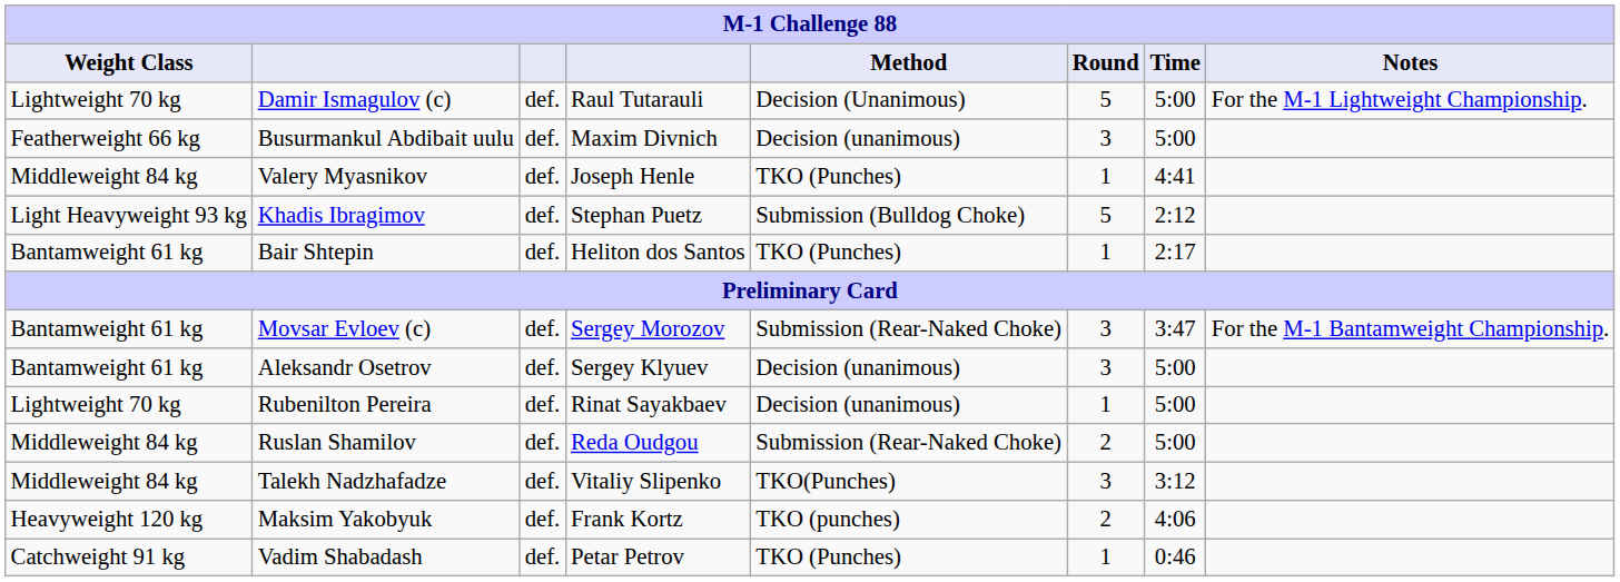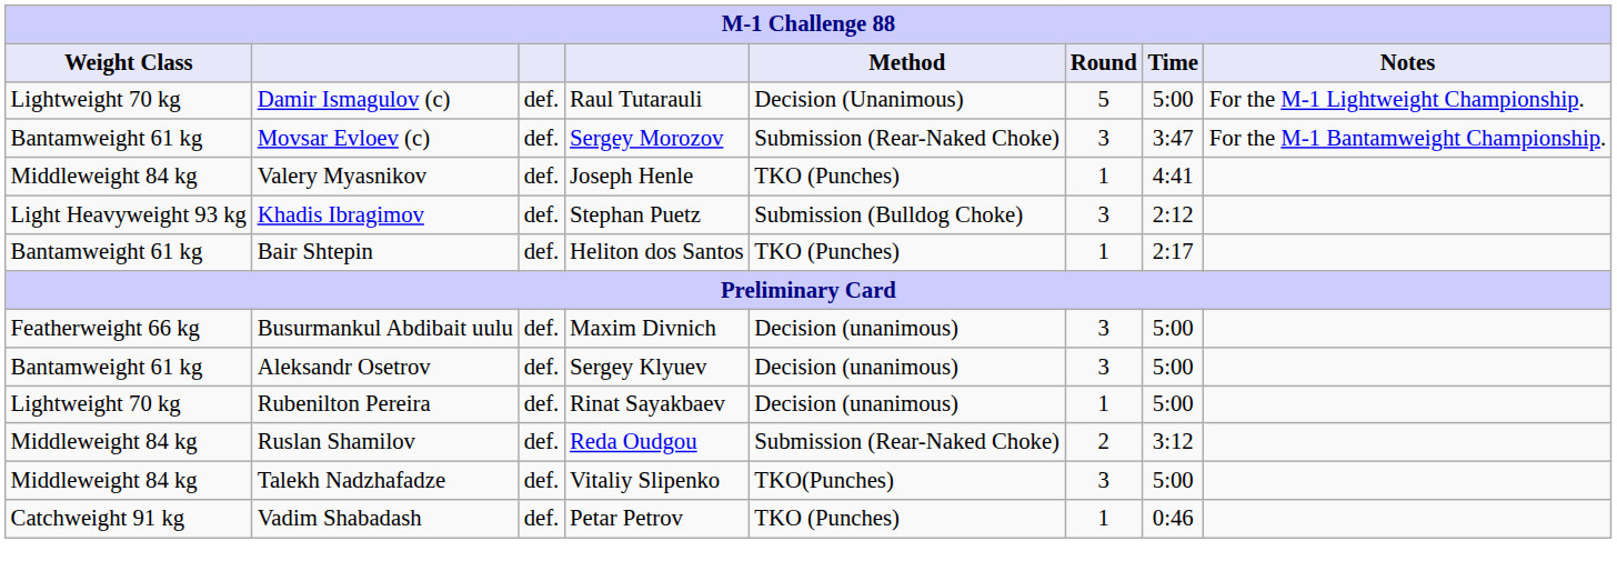 <table class="wikitable" style="font-size: 90%;">
 <tr>
 <th colspan="8" style="background-color: #ccf; color: #000080; text-align: center;"><strong>M-1 Challenge 88</strong></th>
 </tr>
 <tr>
 <th colspan="1" style="background-color: #E6E8FA; color: #000000; text-align: center;">Weight Class</th>
 <th colspan="1" style="background-color: #E6E8FA; color: #000000; text-align: center;"></th>
 <th colspan="1" style="background-color: #E6E8FA; color: #000000; text-align: center;"></th>
 <th colspan="1" style="background-color: #E6E8FA; color: #000000; text-align: center;"></th>
 <th colspan="1" style="background-color: #E6E8FA; color: #000000; text-align: center;">Method</th>
 <th colspan="1" style="background-color: #E6E8FA; color: #000000; text-align: center;">Round</th>
 <th colspan="1" style="background-color: #E6E8FA; color: #000000; text-align: center;">Time</th>
 <th colspan="1" style="background-color: #E6E8FA; color: #000000; text-align: center;">Notes</th>
 </tr>
 <tr>
 <td>Lightweight 70 kg</td>
 <td> <a href='#'>Damir Ismagulov</a> (c)</td>
 <td>def.</td>
 <td> Raul Tutarauli</td>
 <td>Decision (Unanimous)</td>
 <td align=center>5</td>
 <td align=center>5:00</td>
 <td>For the <a href='#'>M-1 Lightweight Championship</a>.</td>
 </tr>
 <tr>
-<td>Featherweight 66 kg</td>
-<td> Busurmankul Abdibait uulu</td>
+<td>Bantamweight 61 kg</td>
+<td> <a href='#'>Movsar Evloev</a> (c)</td>
 <td>def.</td>
-<td> Maxim Divnich</td>
-<td>Decision (unanimous)</td>
+<td> <a href='#'>Sergey Morozov</a></td>
+<td>Submission (Rear-Naked Choke)</td>
 <td align=center>3</td>
-<td align=center>5:00</td>
-<td></td>
+<td align=center>3:47</td>
+<td>For the <a href='#'>M-1 Bantamweight Championship</a>.</td>
 </tr>
 <tr>
 <td>Middleweight 84 kg</td>
 <td> Valery Myasnikov</td>
 <td>def.</td>
 <td> Joseph Henle</td>
 <td>TKO (Punches)</td>
 <td align=center>1</td>
 <td align=center>4:41</td>
 <td></td>
 </tr>
 <tr>
 <td>Light Heavyweight 93 kg</td>
 <td> <a href='#'>Khadis Ibragimov</a></td>
 <td>def.</td>
 <td> Stephan Puetz</td>
 <td>Submission (Bulldog Choke)</td>
-<td align=center>5</td>
+<td align=center>3</td>
 <td align=center>2:12</td>
 <td></td>
 </tr>
 <tr>
 <td>Bantamweight 61 kg</td>
 <td> Bair Shtepin</td>
 <td>def.</td>
 <td> Heliton dos Santos</td>
 <td>TKO (Punches)</td>
 <td align=center>1</td>
 <td align=center>2:17</td>
 <td></td>
 </tr>
 <tr>
 <th colspan="8" style="background-color: #ccf; color: #000080; text-align: center;"><strong>Preliminary Card</strong></th>
 </tr>
 <tr>
-<td>Bantamweight 61 kg</td>
-<td> <a href='#'>Movsar Evloev</a> (c)</td>
+<td>Featherweight 66 kg</td>
+<td> Busurmankul Abdibait uulu</td>
 <td>def.</td>
-<td> <a href='#'>Sergey Morozov</a></td>
-<td>Submission (Rear-Naked Choke)</td>
+<td> Maxim Divnich</td>
+<td>Decision (unanimous)</td>
 <td align=center>3</td>
-<td align=center>3:47</td>
-<td>For the <a href='#'>M-1 Bantamweight Championship</a>.</td>
+<td align=center>5:00</td>
+<td></td>
 </tr>
 <tr>
 <td>Bantamweight 61 kg</td>
 <td> Aleksandr Osetrov</td>
 <td>def.</td>
 <td> Sergey Klyuev</td>
 <td>Decision (unanimous)</td>
 <td align=center>3</td>
 <td align=center>5:00</td>
 <td></td>
 </tr>
 <tr>
 <td>Lightweight 70 kg</td>
 <td> Rubenilton Pereira</td>
 <td>def.</td>
 <td> Rinat Sayakbaev</td>
 <td>Decision (unanimous)</td>
 <td align=center>1</td>
 <td align=center>5:00</td>
 <td></td>
 </tr>
 <tr>
 <td>Middleweight 84 kg</td>
 <td> Ruslan Shamilov</td>
 <td>def.</td>
 <td> <a href='#'>Reda Oudgou</a></td>
 <td>Submission (Rear-Naked Choke)</td>
 <td align=center>2</td>
-<td align=center>5:00</td>
+<td align=center>3:12</td>
 <td></td>
 </tr>
 <tr>
 <td>Middleweight 84 kg</td>
 <td> Talekh Nadzhafadze</td>
 <td>def.</td>
 <td> Vitaliy Slipenko</td>
 <td>TKO(Punches)</td>
 <td align=center>3</td>
-<td align=center>3:12</td>
-<td></td>
-</tr>
-<tr>
-<td>Heavyweight 120 kg</td>
-<td> Maksim Yakobyuk</td>
-<td>def.</td>
-<td> Frank Kortz</td>
-<td>TKO (punches)</td>
-<td align=center>2</td>
-<td align=center>4:06</td>
+<td align=center>5:00</td>
 <td></td>
 </tr>
 <tr>
 <td>Catchweight 91 kg</td>
 <td> Vadim Shabadash</td>
 <td>def.</td>
 <td> Petar Petrov</td>
 <td>TKO (Punches)</td>
 <td align=center>1</td>
 <td align=center>0:46</td>
 <td></td>
 </tr>
 </table>
